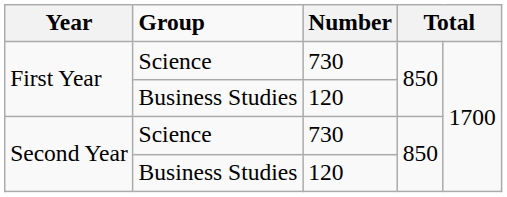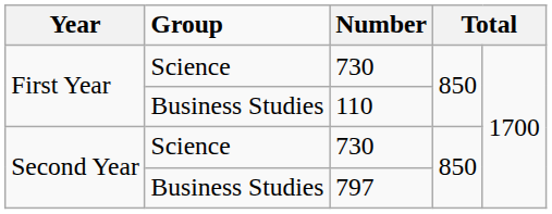 <table class="wikitable">
 <tr>
 <th>Year</th>
 <td><strong>Group</strong></td>
 <th>Number</th>
 <th colspan="2">Total</th>
 </tr>
 <tr>
 <td rowspan="2">First Year</td>
 <td>Science</td>
 <td>730</td>
 <td rowspan="2">850</td>
 <td rowspan="4">1700</td>
 </tr>
 <tr>
 <td>Business Studies</td>
-<td>120</td>
+<td>110</td>
 </tr>
 <tr>
 <td rowspan="2">Second Year</td>
 <td>Science</td>
 <td>730</td>
 <td rowspan="2">850</td>
 </tr>
 <tr>
 <td>Business Studies</td>
-<td>120</td>
+<td>797</td>
 </tr>
 </table>
